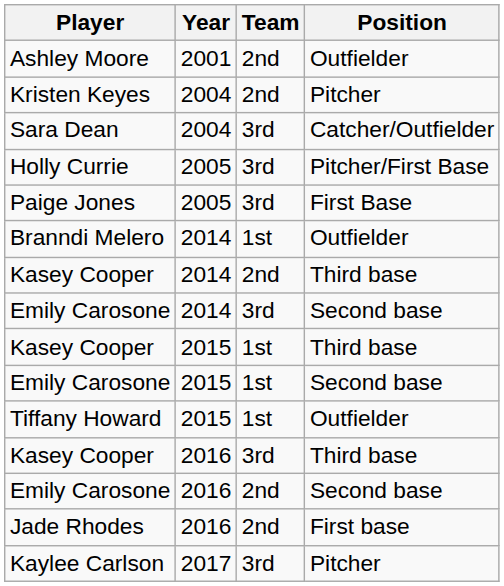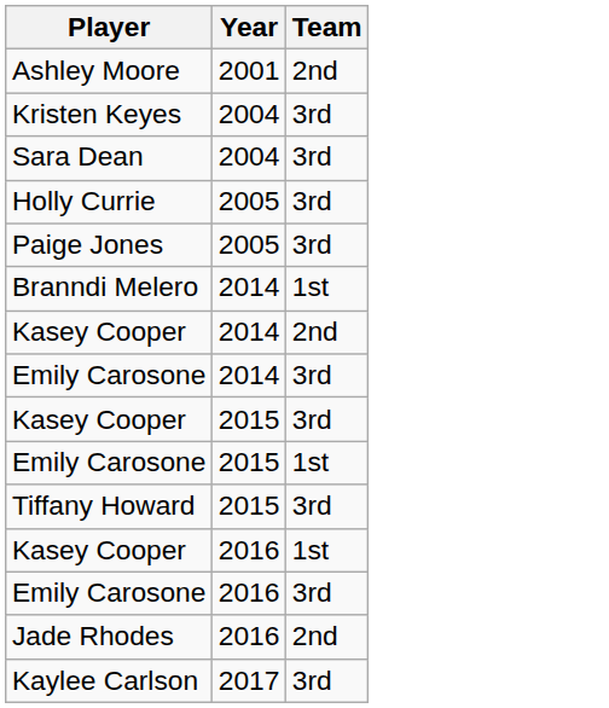 <table class="wikitable sortable" border="1" text-align:center;">
 <tr>
 <th>Player</th>
 <th>Year</th>
 <th>Team</th>
-<th>Position</th>
 </tr>
 <tr>
 <td>Ashley Moore</td>
 <td>2001</td>
 <td>2nd</td>
-<td>Outfielder</td>
 </tr>
 <tr>
 <td>Kristen Keyes</td>
 <td>2004</td>
-<td>2nd</td>
-<td>Pitcher</td>
+<td>3rd</td>
 </tr>
 <tr>
 <td>Sara Dean</td>
 <td>2004</td>
 <td>3rd</td>
-<td>Catcher/Outfielder</td>
 </tr>
 <tr>
 <td>Holly Currie</td>
 <td>2005</td>
 <td>3rd</td>
-<td>Pitcher/First Base</td>
 </tr>
 <tr>
 <td>Paige Jones</td>
 <td>2005</td>
 <td>3rd</td>
-<td>First Base</td>
 </tr>
 <tr>
 <td>Branndi Melero</td>
 <td>2014</td>
 <td>1st</td>
-<td>Outfielder</td>
 </tr>
 <tr>
 <td>Kasey Cooper</td>
 <td>2014</td>
 <td>2nd</td>
-<td>Third base</td>
 </tr>
 <tr>
 <td>Emily Carosone</td>
 <td>2014</td>
 <td>3rd</td>
-<td>Second base</td>
 </tr>
 <tr>
 <td>Kasey Cooper</td>
 <td>2015</td>
-<td>1st</td>
-<td>Third base</td>
+<td>3rd</td>
 </tr>
 <tr>
 <td>Emily Carosone</td>
 <td>2015</td>
 <td>1st</td>
-<td>Second base</td>
 </tr>
 <tr>
 <td>Tiffany Howard</td>
 <td>2015</td>
-<td>1st</td>
-<td>Outfielder</td>
+<td>3rd</td>
 </tr>
 <tr>
 <td>Kasey Cooper</td>
 <td>2016</td>
-<td>3rd</td>
-<td>Third base</td>
+<td>1st</td>
 </tr>
 <tr>
 <td>Emily Carosone</td>
 <td>2016</td>
-<td>2nd</td>
-<td>Second base</td>
+<td>3rd</td>
 </tr>
 <tr>
 <td>Jade Rhodes</td>
 <td>2016</td>
 <td>2nd</td>
-<td>First base</td>
 </tr>
 <tr>
 <td>Kaylee Carlson</td>
 <td>2017</td>
 <td>3rd</td>
-<td>Pitcher</td>
 </tr>
 </table>
